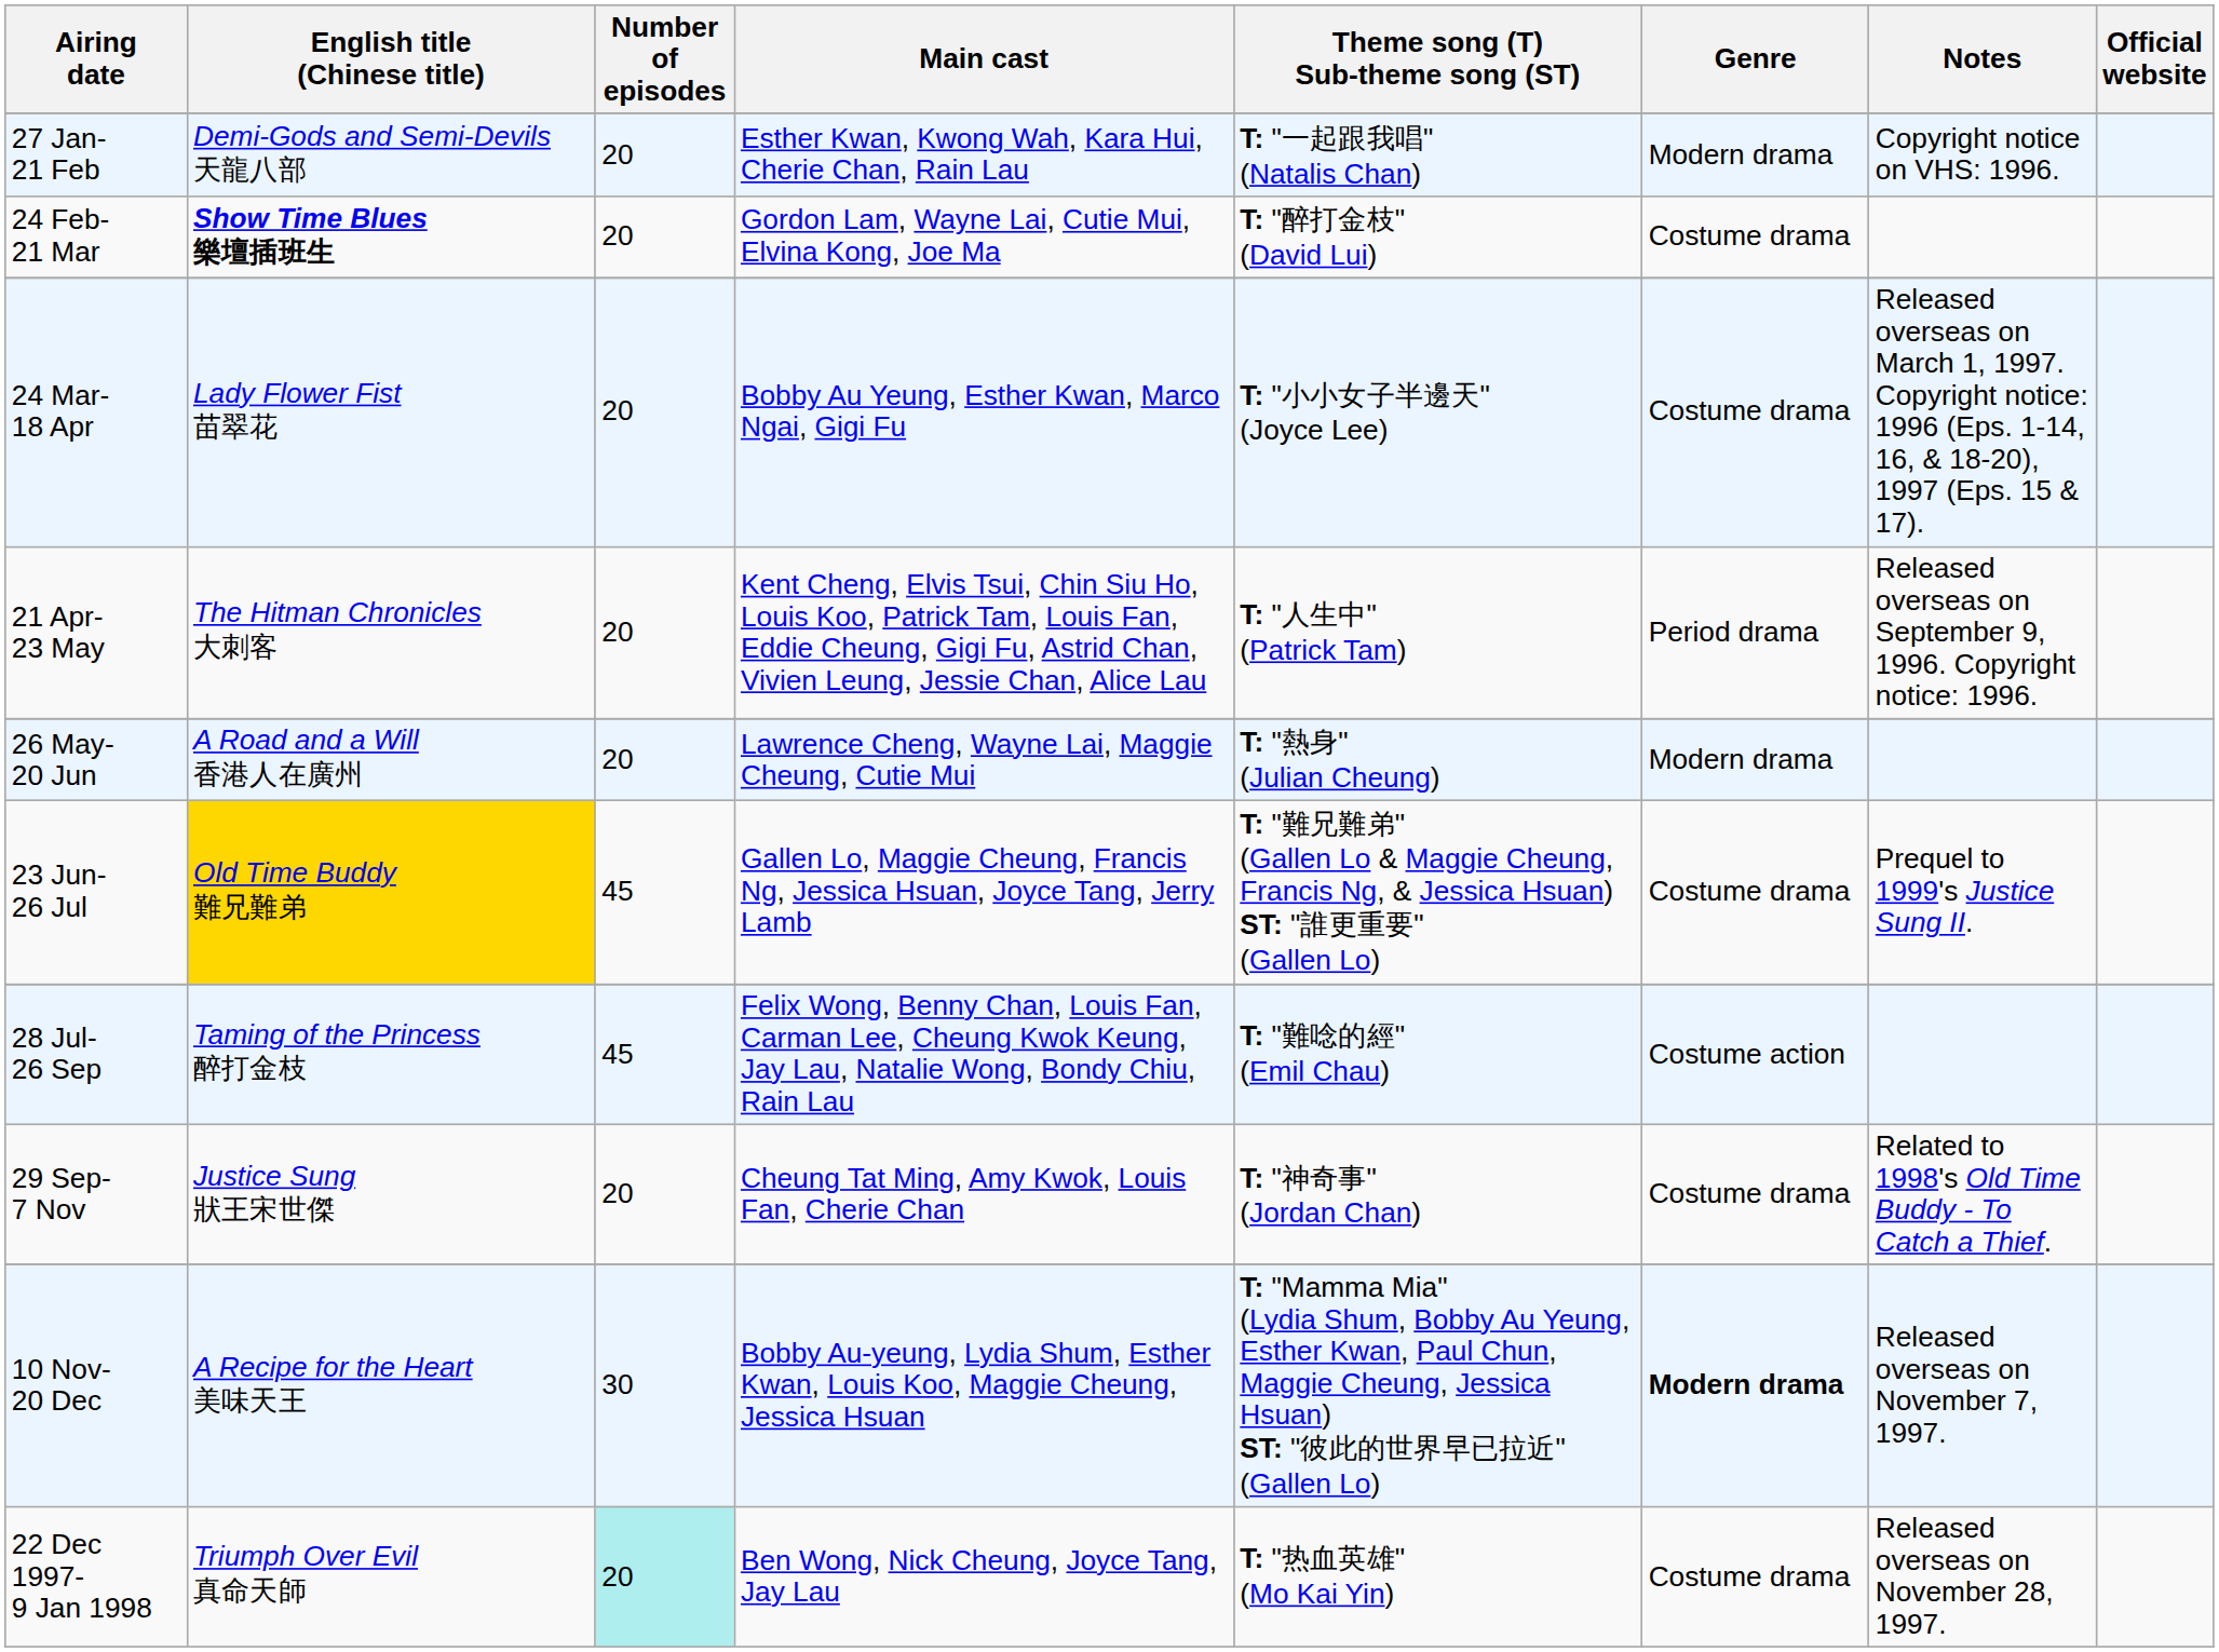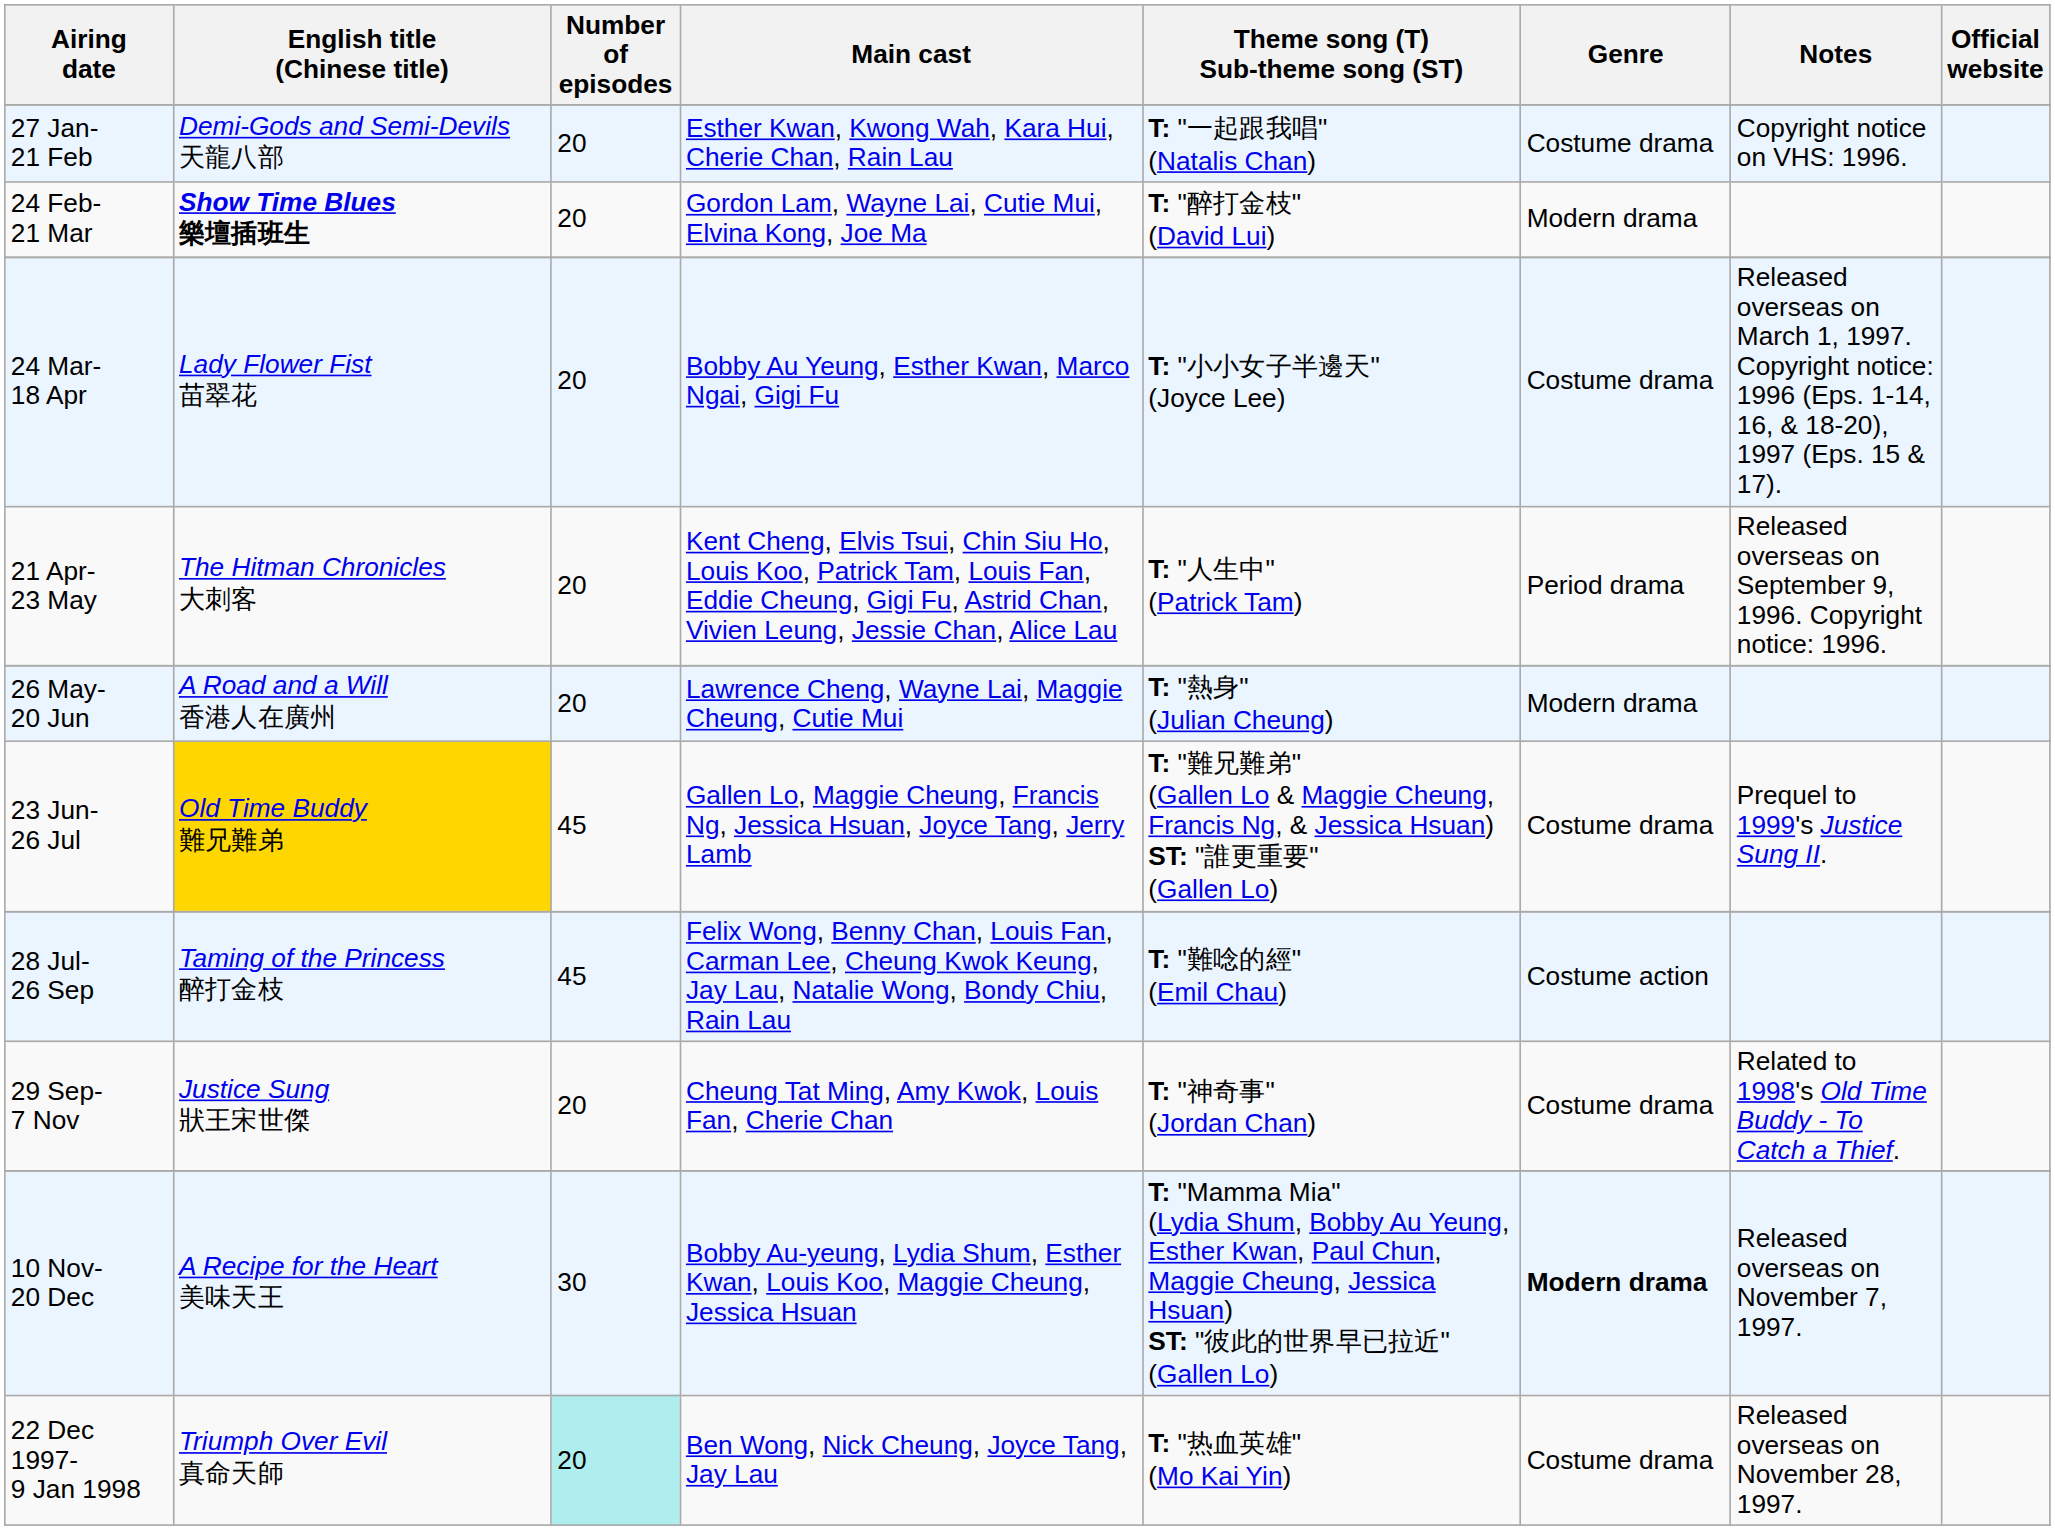 <table class="wikitable">
 <tr>
 <th align=center width=8% bgcolor="silver">Airing<br>date</th>
 <th align=center width=18% bgcolor="silver">English title <br> (Chinese title)</th>
 <th align=center width=5% bgcolor="silver">Number of episodes</th>
 <th align=center width=22% bgcolor="silver">Main cast</th>
 <th align=center width=18% bgcolor="silver">Theme song (T) <br>Sub-theme song (ST)</th>
 <th align=center width=10% bgcolor="silver">Genre</th>
 <th align=center width=10% bgcolor="silver">Notes</th>
 <th align=center width=1% bgcolor="silver">Official website</th>
 </tr>
 <tr>
 </tr>
 <tr ---- bgcolor="#ebf5ff">
 <td>27 Jan- <br> 21 Feb</td>
 <td><em><a href='#'>Demi-Gods and Semi-Devils</a></em> <br> 天龍八部</td>
 <td>20</td>
 <td><a href='#'>Esther Kwan</a>, <a href='#'>Kwong Wah</a>, <a href='#'>Kara Hui</a>, <a href='#'>Cherie Chan</a>, <a href='#'>Rain Lau</a></td>
 <td><strong>T:</strong> "一起跟我唱" <br>(<a href='#'>Natalis Chan</a>)</td>
-<td>Modern drama</td>
+<td>Costume drama</td>
 <td>Copyright notice on VHS: 1996.</td>
 <td> </td>
 </tr>
 <tr>
 <td>24 Feb- <br> 21 Mar</td>
 <td><strong><em><a href='#'>Show Time Blues</a></em> <br> 樂壇插班生</strong></td>
 <td>20</td>
 <td><a href='#'>Gordon Lam</a>, <a href='#'>Wayne Lai</a>, <a href='#'>Cutie Mui</a>, <a href='#'>Elvina Kong</a>, <a href='#'>Joe Ma</a></td>
 <td><strong>T:</strong> "醉打金枝" <br>(<a href='#'>David Lui</a>)</td>
-<td>Costume drama</td>
+<td>Modern drama</td>
 <td></td>
 <td></td>
 </tr>
 <tr>
 </tr>
 <tr ---- bgcolor="#ebf5ff">
 <td>24 Mar- <br> 18 Apr</td>
 <td><em><a href='#'>Lady Flower Fist</a></em> <br> 苗翠花</td>
 <td>20</td>
 <td><a href='#'>Bobby Au Yeung</a>, <a href='#'>Esther Kwan</a>, <a href='#'>Marco Ngai</a>, <a href='#'>Gigi Fu</a></td>
 <td><strong>T:</strong> "小小女子半邊天" <br> (Joyce Lee)</td>
 <td>Costume drama</td>
 <td>Released overseas on March 1, 1997. Copyright notice: 1996 (Eps. 1-14, 16, & 18-20), 1997 (Eps. 15 & 17).</td>
 <td> </td>
 </tr>
 <tr>
 <td>21 Apr- <br> 23 May</td>
 <td><em><a href='#'>The Hitman Chronicles</a></em> <br> 大刺客</td>
 <td>20</td>
 <td><a href='#'>Kent Cheng</a>, <a href='#'>Elvis Tsui</a>, <a href='#'>Chin Siu Ho</a>, <a href='#'>Louis Koo</a>, <a href='#'>Patrick Tam</a>, <a href='#'>Louis Fan</a>, <a href='#'>Eddie Cheung</a>, <a href='#'>Gigi Fu</a>, <a href='#'>Astrid Chan</a>, <a href='#'>Vivien Leung</a>, <a href='#'>Jessie Chan</a>, <a href='#'>Alice Lau</a></td>
 <td><strong>T:</strong> "人生中" <br> (<a href='#'>Patrick Tam</a>)</td>
 <td>Period drama</td>
 <td>Released overseas on September 9, 1996. Copyright notice: 1996.</td>
 <td> </td>
 </tr>
 <tr>
 </tr>
 <tr ---- bgcolor="#ebf5ff">
 <td>26 May- <br> 20 Jun</td>
 <td><em><a href='#'>A Road and a Will</a></em> <br> 香港人在廣州</td>
 <td>20</td>
 <td><a href='#'>Lawrence Cheng</a>, <a href='#'>Wayne Lai</a>, <a href='#'>Maggie Cheung</a>, <a href='#'>Cutie Mui</a></td>
 <td><strong>T:</strong> "熱身" <br> (<a href='#'>Julian Cheung</a>)</td>
 <td>Modern drama</td>
 <td></td>
 <td></td>
 </tr>
 <tr>
 <td>23 Jun- <br> 26 Jul</td>
 <td style="background: gold;"><em><a href='#'>Old Time Buddy</a></em> <br> 難兄難弟</td>
 <td>45</td>
 <td><a href='#'>Gallen Lo</a>, <a href='#'>Maggie Cheung</a>, <a href='#'>Francis Ng</a>, <a href='#'>Jessica Hsuan</a>, <a href='#'>Joyce Tang</a>, <a href='#'>Jerry Lamb</a></td>
 <td><strong>T:</strong> "難兄難弟" <br> (<a href='#'>Gallen Lo</a> & <a href='#'>Maggie Cheung</a>, <a href='#'>Francis Ng</a>, & <a href='#'>Jessica Hsuan</a>) <br> <strong>ST:</strong> "誰更重要" <br> (<a href='#'>Gallen Lo</a>)</td>
 <td>Costume drama</td>
 <td>Prequel to <a href='#'>1999</a>'s <em><a href='#'>Justice Sung II</a></em>.</td>
 <td> </td>
 </tr>
 <tr>
 </tr>
 <tr ---- bgcolor="#ebf5ff">
 <td>28 Jul- <br> 26 Sep</td>
 <td><em><a href='#'>Taming of the Princess</a></em> <br> 醉打金枝</td>
 <td>45</td>
 <td><a href='#'>Felix Wong</a>, <a href='#'>Benny Chan</a>, <a href='#'>Louis Fan</a>, <a href='#'>Carman Lee</a>, <a href='#'>Cheung Kwok Keung</a>, <a href='#'>Jay Lau</a>, <a href='#'>Natalie Wong</a>, <a href='#'>Bondy Chiu</a>, <a href='#'>Rain Lau</a></td>
 <td><strong>T:</strong> "難唸的經" <br> (<a href='#'>Emil Chau</a>)</td>
 <td>Costume action</td>
 <td></td>
 <td> </td>
 </tr>
 <tr>
 <td>29 Sep- <br> 7 Nov</td>
 <td><em><a href='#'>Justice Sung</a></em> <br> 狀王宋世傑</td>
 <td>20</td>
 <td><a href='#'>Cheung Tat Ming</a>, <a href='#'>Amy Kwok</a>, <a href='#'>Louis Fan</a>, <a href='#'>Cherie Chan</a></td>
 <td><strong>T:</strong> "神奇事" <br> (<a href='#'>Jordan Chan</a>)</td>
 <td>Costume drama</td>
 <td>Related to <a href='#'>1998</a>'s <em><a href='#'>Old Time Buddy - To Catch a Thief</a></em>.</td>
 <td> </td>
 </tr>
 <tr>
 </tr>
 <tr ---- bgcolor="#ebf5ff">
 <td>10 Nov- <br> 20 Dec</td>
 <td><em><a href='#'>A Recipe for the Heart</a></em> <br> 美味天王</td>
 <td>30</td>
 <td><a href='#'>Bobby Au-yeung</a>, <a href='#'>Lydia Shum</a>, <a href='#'>Esther Kwan</a>, <a href='#'>Louis Koo</a>, <a href='#'>Maggie Cheung</a>, <a href='#'>Jessica Hsuan</a></td>
 <td><strong>T:</strong> "Mamma Mia"<br> (<a href='#'>Lydia Shum</a>, <a href='#'>Bobby Au Yeung</a>, <a href='#'>Esther Kwan</a>, <a href='#'>Paul Chun</a>, <a href='#'>Maggie Cheung</a>, <a href='#'>Jessica Hsuan</a>) <br> <strong>ST:</strong> "彼此的世界早已拉近" <br> (<a href='#'>Gallen Lo</a>)</td>
 <td><strong>Modern drama</strong></td>
 <td>Released overseas on November 7, 1997.</td>
 <td> </td>
 </tr>
 <tr>
 <td>22 Dec 1997- <br> 9 Jan 1998</td>
 <td><em><a href='#'>Triumph Over Evil</a></em> <br> 真命天師</td>
 <td style="background: paleturquoise;">20</td>
 <td><a href='#'>Ben Wong</a>, <a href='#'>Nick Cheung</a>, <a href='#'>Joyce Tang</a>, <a href='#'>Jay Lau</a></td>
 <td><strong>T:</strong> "热血英雄" <br>(<a href='#'>Mo Kai Yin</a>)</td>
 <td>Costume drama</td>
 <td>Released overseas on November 28, 1997.</td>
 <td> </td>
 </tr>
 </table>
